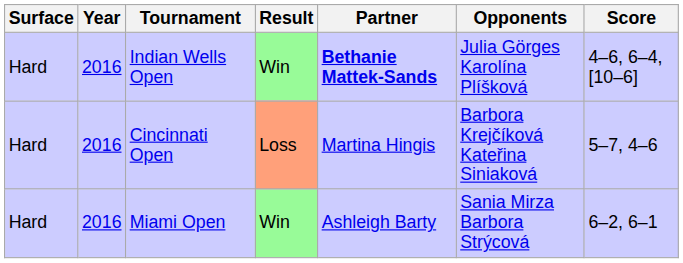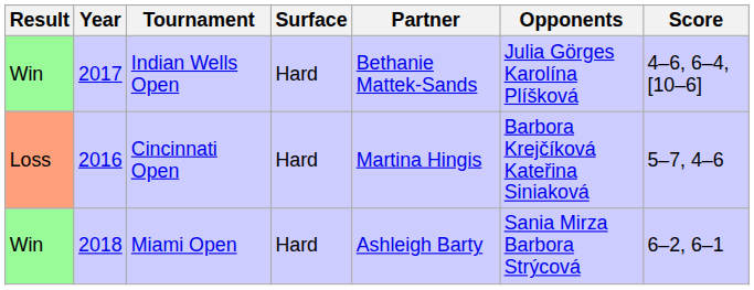 <table class="sortable wikitable">
 <tr>
-<th>Surface</th>
+<th>Result</th>
 <th>Year</th>
 <th>Tournament</th>
-<th>Result</th>
+<th>Surface</th>
 <th>Partner</th>
 <th>Opponents</th>
 <th class=unsortable>Score</th>
 </tr>
 <tr bgcolor=CCCCFF>
+<td bgcolor=98fb98>Win</td>
+<td><a href='#'>2017</a></td>
+<td><a href='#'>Indian Wells Open</a></td>
 <td>Hard</td>
-<td><a href='#'>2016</a></td>
-<td><a href='#'>Indian Wells Open</a></td>
-<td bgcolor=98fb98>Win</td>
-<td><strong> <a href='#'>Bethanie Mattek-Sands</a></strong></td>
+<td> <a href='#'>Bethanie Mattek-Sands</a></td>
 <td> <a href='#'>Julia Görges</a> <br>  <a href='#'>Karolína Plíšková</a></td>
 <td>4–6, 6–4, [10–6]</td>
 </tr>
 <tr bgcolor=CCCCFF>
-<td>Hard</td>
+<td bgcolor=ffa07a>Loss</td>
 <td><a href='#'>2016</a></td>
 <td><a href='#'>Cincinnati Open</a></td>
-<td bgcolor=ffa07a>Loss</td>
+<td>Hard</td>
 <td> <a href='#'>Martina Hingis</a></td>
 <td> <a href='#'>Barbora Krejčíková</a> <br>  <a href='#'>Kateřina Siniaková</a></td>
 <td>5–7, 4–6</td>
 </tr>
 <tr bgcolor=CCCCFF>
+<td bgcolor=98fb98>Win</td>
+<td><a href='#'>2018</a></td>
+<td><a href='#'>Miami Open</a></td>
 <td>Hard</td>
-<td><a href='#'>2016</a></td>
-<td><a href='#'>Miami Open</a></td>
-<td bgcolor=98fb98>Win</td>
 <td> <a href='#'>Ashleigh Barty</a></td>
 <td> <a href='#'>Sania Mirza</a> <br>  <a href='#'>Barbora Strýcová</a></td>
 <td>6–2, 6–1</td>
 </tr>
 </table>
